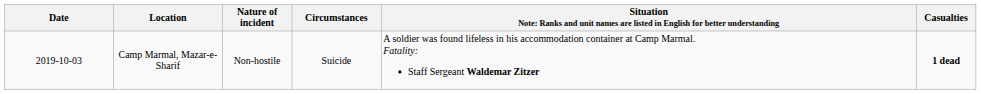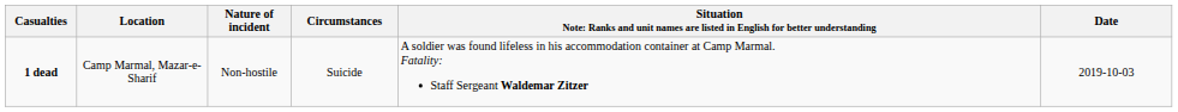 <table class="wikitable">
 <tr>
-<th style="width: 11%">Date</th>
+<th style="width: 6%">Casualties</th>
 <th style="width: 11%">Location</th>
 <th style="width: 7%">Nature of incident</th>
 <th style="width: 9%">Circumstances</th>
 <th style="width: 54%">Situation<br><small>Note: Ranks and unit names are listed in English for better understanding</small></th>
-<th style="width: 6%">Casualties</th>
+<th style="width: 11%">Date</th>
 </tr>
 <tr>
-<td align="center">2019-10-03</td>
+<td align="center"><strong>1 dead</strong></td>
 <td align="center">Camp Marmal, Mazar-e-Sharif</td>
 <td align="center">Non-hostile</td>
 <td align="center">Suicide</td>
 <td>A soldier was found lifeless in his accommodation container at Camp Marmal.<br><em>Fatality:</em><ul><li>Staff Sergeant <strong>Waldemar Zitzer</strong></li></ul></td>
-<td align="center"><strong>1 dead</strong></td>
+<td align="center">2019-10-03</td>
 </tr>
 </table>
